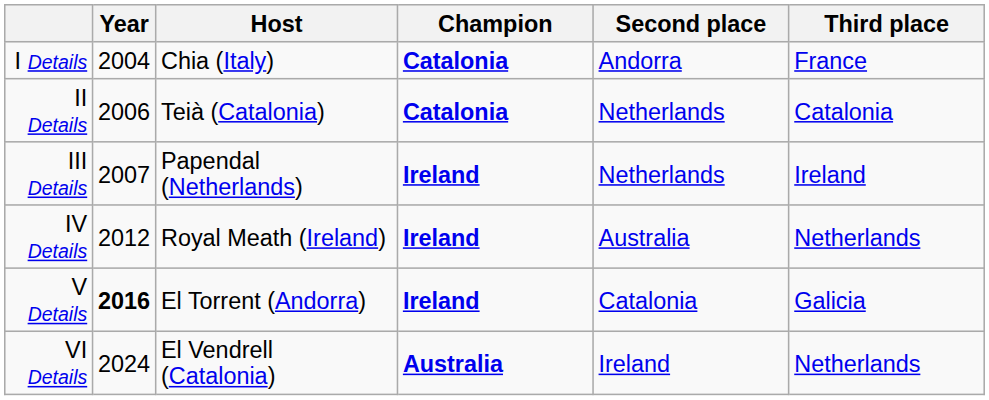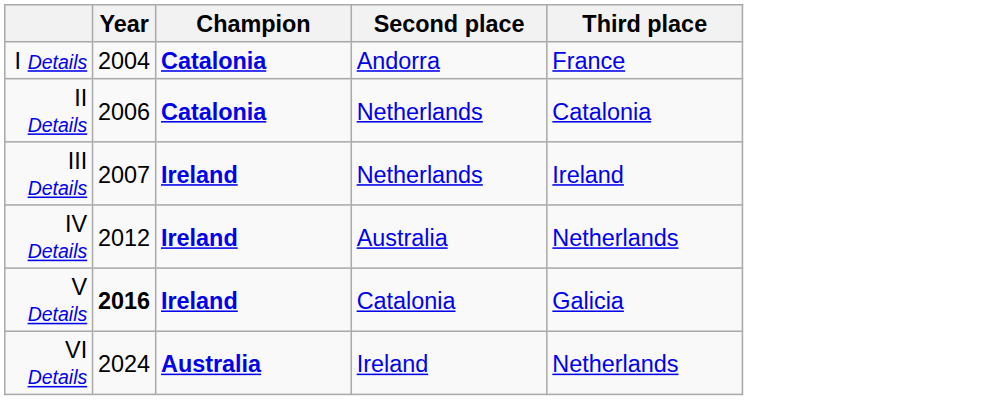 <table class="wikitable" style="font-size: 95%;">
 <tr>
 <th></th>
 <th>Year</th>
-<th>Host</th>
 <th>Champion</th>
 <th>Second place</th>
 <th>Third place</th>
 </tr>
 <tr>
 <td width=50 align="right">I <small><em><a href='#'>Details</a></em></small></td>
 <td>2004</td>
-<td width=150>Chia (<a href='#'>Italy</a>)</td>
 <td width=120> <strong><a href='#'>Catalonia</a></strong></td>
 <td> <a href='#'>Andorra</a></td>
 <td width=120> <a href='#'>France</a></td>
 </tr>
 <tr>
 <td align="right">II <small><em><a href='#'>Details</a></em></small></td>
 <td>2006</td>
-<td>Teià (<a href='#'>Catalonia</a>)</td>
 <td> <strong><a href='#'>Catalonia</a></strong></td>
 <td width=120> <a href='#'>Netherlands</a></td>
 <td> <a href='#'>Catalonia</a></td>
 </tr>
 <tr>
 <td align="right">III <small><em><a href='#'>Details</a></em></small></td>
 <td>2007</td>
-<td>Papendal (<a href='#'>Netherlands</a>)</td>
 <td> <strong><a href='#'>Ireland</a></strong></td>
 <td width=120> <a href='#'>Netherlands</a></td>
 <td> <a href='#'>Ireland</a></td>
 </tr>
 <tr>
 <td align="right">IV <small><em><a href='#'>Details</a></em></small></td>
 <td>2012</td>
-<td>Royal Meath (<a href='#'>Ireland</a>)</td>
 <td> <strong><a href='#'>Ireland</a></strong></td>
 <td width=120> <a href='#'>Australia</a></td>
 <td> <a href='#'>Netherlands</a></td>
 </tr>
 <tr>
 <td align="right">V <small><em><a href='#'>Details</a></em></small></td>
 <td><strong>2016</strong></td>
-<td>El Torrent (<a href='#'>Andorra</a>)</td>
 <td> <strong><a href='#'>Ireland</a></strong></td>
 <td> <a href='#'>Catalonia</a></td>
 <td> <a href='#'>Galicia</a></td>
 </tr>
 <tr>
 <td align="right">VI <small><em><a href='#'>Details</a></em></small></td>
 <td>2024</td>
-<td>El Vendrell (<a href='#'>Catalonia</a>)</td>
 <td> <strong><a href='#'>Australia</a></strong></td>
 <td> <a href='#'>Ireland</a></td>
 <td> <a href='#'>Netherlands</a></td>
 </tr>
 </table>
